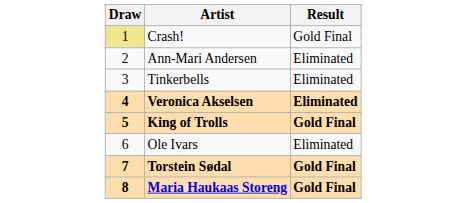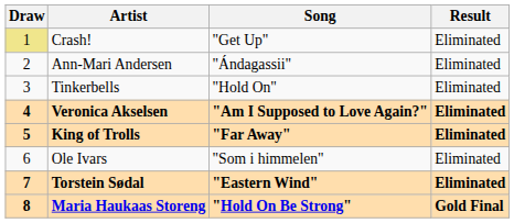 <table class="sortable wikitable" style="margin: 1em auto 1em auto; text-align:center;">
 <tr>
 <th>Draw</th>
 <th>Artist</th>
+<th>Song</th>
 <th>Result</th>
 </tr>
 <tr>
 <td style="background: khaki;">1</td>
 <td style="text-align:left;">Crash!</td>
-<td style="text-align:left;">Gold Final</td>
+<td style="text-align:left;">"Get Up"</td>
+<td style="text-align:left;">Eliminated</td>
 </tr>
 <tr>
 <td>2</td>
 <td style="text-align:left;">Ann-Mari Andersen</td>
+<td style="text-align:left;">"Ándagassii"</td>
 <td style="text-align:left;">Eliminated</td>
 </tr>
 <tr>
 <td>3</td>
 <td style="text-align:left;">Tinkerbells</td>
+<td style="text-align:left;">"Hold On"</td>
 <td style="text-align:left;">Eliminated</td>
 </tr>
 <tr style="background:navajowhite; font-weight:bold;">
 <td>4</td>
 <td style="text-align:left;">Veronica Akselsen</td>
+<td style="text-align:left;">"Am I Supposed to Love Again?"</td>
 <td style="text-align:left;">Eliminated</td>
 </tr>
 <tr style="background:navajowhite; font-weight:bold;">
 <td>5</td>
 <td style="text-align:left;">King of Trolls</td>
-<td style="text-align:left;">Gold Final</td>
+<td style="text-align:left;">"Far Away"</td>
+<td style="text-align:left;">Eliminated</td>
 </tr>
 <tr>
 <td>6</td>
 <td style="text-align:left;">Ole Ivars</td>
+<td style="text-align:left;">"Som i himmelen"</td>
 <td style="text-align:left;">Eliminated</td>
 </tr>
 <tr style="background:navajowhite; font-weight:bold;">
 <td>7</td>
 <td style="text-align:left;">Torstein Sødal</td>
-<td style="text-align:left;">Gold Final</td>
+<td style="text-align:left;">"Eastern Wind"</td>
+<td style="text-align:left;">Eliminated</td>
 </tr>
 <tr style="background:navajowhite; font-weight:bold;">
 <td>8</td>
 <td style="text-align:left;"><a href='#'>Maria Haukaas Storeng</a></td>
+<td style="text-align:left;">"<a href='#'>Hold On Be Strong</a>"</td>
 <td style="text-align:left;">Gold Final</td>
 </tr>
 </table>
